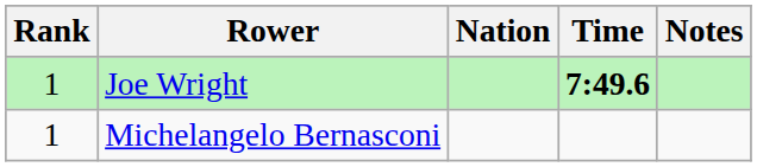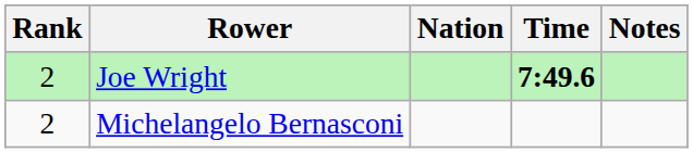 <table class="wikitable" style="text-align:center">
 <tr>
 <th>Rank</th>
 <th>Rower</th>
 <th>Nation</th>
 <th>Time</th>
 <th>Notes</th>
 </tr>
 <tr bgcolor=bbf3bb>
-<td>1</td>
+<td>2</td>
 <td align=left><a href='#'>Joe Wright</a></td>
 <td align=left></td>
 <td><strong>7:49.6</strong></td>
 <td></td>
 </tr>
 <tr>
-<td>1</td>
+<td>2</td>
 <td align=left><a href='#'>Michelangelo Bernasconi</a></td>
 <td align=left></td>
 <td data-sort-value=9:99.9></td>
 <td></td>
 </tr>
 </table>
